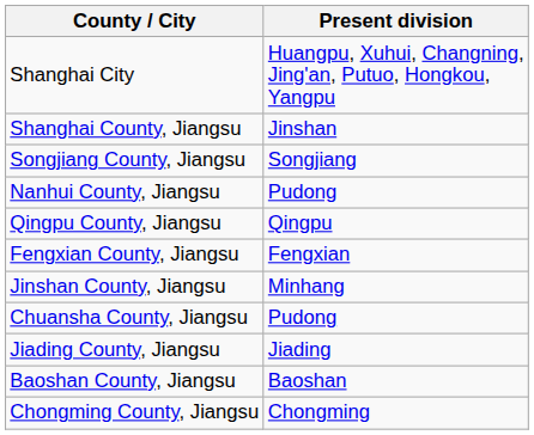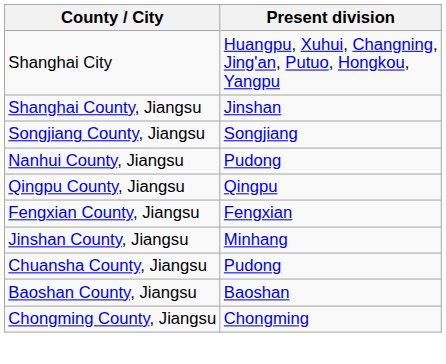 <table class="wikitable">
 <tr>
 <th>County / City</th>
 <th>Present division</th>
 </tr>
 <tr>
 <td>Shanghai City<br></td>
 <td><a href='#'>Huangpu</a>, <a href='#'>Xuhui</a>, <a href='#'>Changning</a>,<br><a href='#'>Jing'an</a>, <a href='#'>Putuo</a>, <a href='#'>Hongkou</a>,<br><a href='#'>Yangpu</a></td>
 </tr>
 <tr>
 <td><a href='#'>Shanghai County</a>, Jiangsu<br></td>
 <td><a href='#'>Jinshan</a></td>
 </tr>
 <tr>
 <td><a href='#'>Songjiang County</a>, Jiangsu<br></td>
 <td><a href='#'>Songjiang</a></td>
 </tr>
 <tr>
 <td><a href='#'>Nanhui County</a>, Jiangsu<br></td>
 <td><a href='#'>Pudong</a></td>
 </tr>
 <tr>
 <td><a href='#'>Qingpu County</a>, Jiangsu<br></td>
 <td><a href='#'>Qingpu</a></td>
 </tr>
 <tr>
 <td><a href='#'>Fengxian County</a>, Jiangsu<br></td>
 <td><a href='#'>Fengxian</a></td>
 </tr>
 <tr>
 <td><a href='#'>Jinshan County</a>, Jiangsu<br></td>
 <td><a href='#'>Minhang</a></td>
 </tr>
 <tr>
 <td><a href='#'>Chuansha County</a>, Jiangsu<br></td>
 <td><a href='#'>Pudong</a></td>
 </tr>
 <tr>
-<td><a href='#'>Jiading County</a>, Jiangsu<br></td>
-<td><a href='#'>Jiading</a></td>
-</tr>
-<tr>
 <td><a href='#'>Baoshan County</a>, Jiangsu<br></td>
 <td><a href='#'>Baoshan</a></td>
 </tr>
 <tr>
 <td><a href='#'>Chongming County</a>, Jiangsu<br></td>
 <td><a href='#'>Chongming</a></td>
 </tr>
 </table>
